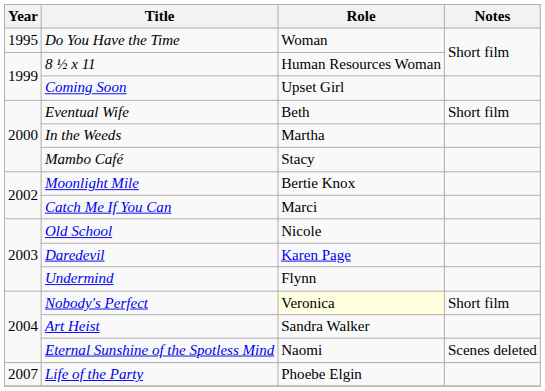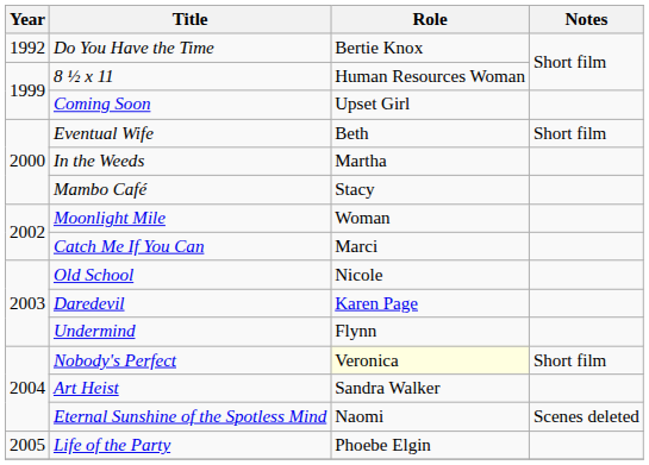 <table class="wikitable sortable">
 <tr>
 <th>Year</th>
 <th>Title</th>
 <th>Role</th>
 <th class="unsortable">Notes</th>
 </tr>
 <tr>
-<td>1995</td>
+<td>1992</td>
 <td><em>Do You Have the Time</em></td>
-<td>Woman</td>
+<td>Bertie Knox</td>
 <td rowspan="2">Short film</td>
 </tr>
 <tr>
 <td rowspan="2">1999</td>
 <td><em>8 ½ x 11</em></td>
 <td>Human Resources Woman</td>
 </tr>
 <tr>
 <td><em><a href='#'>Coming Soon</a></em></td>
 <td>Upset Girl</td>
 <td></td>
 </tr>
 <tr>
 <td rowspan="3">2000</td>
 <td><em>Eventual Wife</em></td>
 <td>Beth</td>
 <td>Short film</td>
 </tr>
 <tr>
 <td><em>In the Weeds</em></td>
 <td>Martha</td>
 <td></td>
 </tr>
 <tr>
 <td><em>Mambo Café</em></td>
 <td>Stacy</td>
 <td></td>
 </tr>
 <tr>
 <td rowspan="2">2002</td>
 <td><em><a href='#'>Moonlight Mile</a></em></td>
-<td>Bertie Knox</td>
+<td>Woman</td>
 <td></td>
 </tr>
 <tr>
 <td><em><a href='#'>Catch Me If You Can</a></em></td>
 <td>Marci</td>
 <td></td>
 </tr>
 <tr>
 <td rowspan="3">2003</td>
 <td><em><a href='#'>Old School</a></em></td>
 <td>Nicole</td>
 <td></td>
 </tr>
 <tr>
 <td><em><a href='#'>Daredevil</a></em></td>
 <td><a href='#'>Karen Page</a></td>
 <td></td>
 </tr>
 <tr>
 <td><em><a href='#'>Undermind</a></em></td>
 <td>Flynn</td>
 <td></td>
 </tr>
 <tr>
 <td rowspan="3">2004</td>
 <td><em><a href='#'>Nobody's Perfect</a></em></td>
 <td style="background: lightyellow;">Veronica</td>
 <td>Short film</td>
 </tr>
 <tr>
 <td><em><a href='#'>Art Heist</a></em></td>
 <td>Sandra Walker</td>
 <td></td>
 </tr>
 <tr>
 <td><em><a href='#'>Eternal Sunshine of the Spotless Mind</a></em></td>
 <td>Naomi</td>
 <td>Scenes deleted</td>
 </tr>
 <tr>
-<td>2007</td>
+<td>2005</td>
 <td><em><a href='#'>Life of the Party</a></em></td>
 <td>Phoebe Elgin</td>
 <td></td>
 </tr>
 <tr>
 </tr>
 </table>
